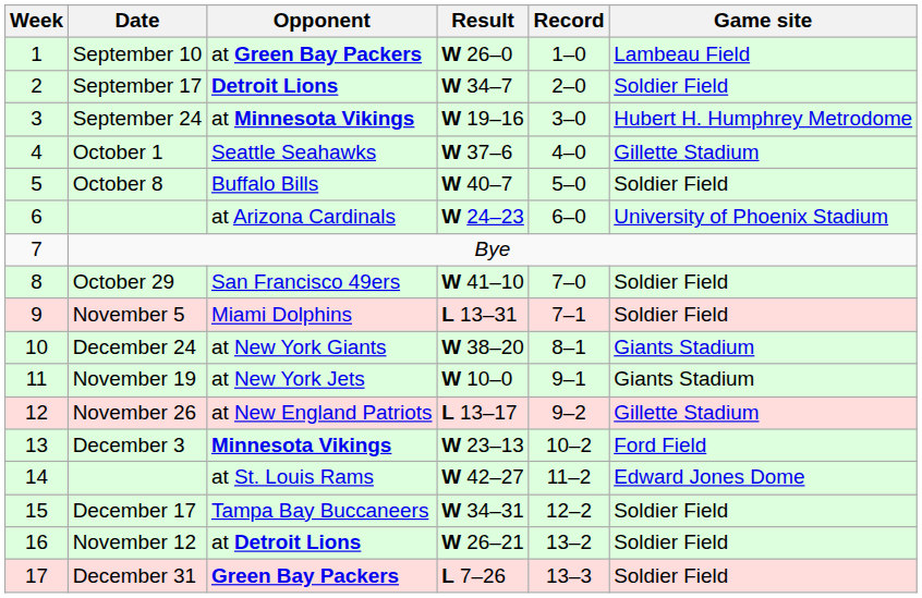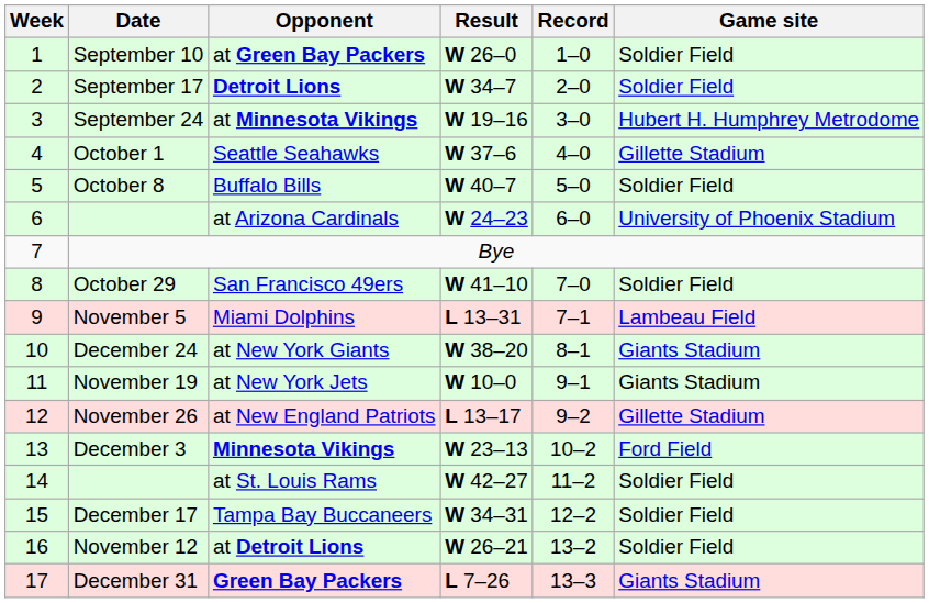 <table class="wikitable">
 <tr>
 <th>Week</th>
 <th>Date</th>
 <th>Opponent</th>
 <th>Result</th>
 <th>Record</th>
 <th>Game site</th>
 </tr>
 <tr style="background:#dfd;">
 <td style="text-align:center;">1</td>
 <td>September 10</td>
 <td>at <strong><a href='#'>Green Bay Packers</a></strong></td>
 <td><strong>W</strong>  26–0</td>
 <td align="center">1–0</td>
-<td><a href='#'>Lambeau Field</a></td>
+<td>Soldier Field</td>
 </tr>
 <tr style="background:#dfd;">
 <td style="text-align:center;">2</td>
 <td>September 17</td>
 <td><strong><a href='#'>Detroit Lions</a></strong></td>
 <td><strong>W</strong> 34–7</td>
 <td align="center">2–0</td>
 <td><a href='#'>Soldier Field</a></td>
 </tr>
 <tr style="background:#dfd;">
 <td style="text-align:center;">3</td>
 <td>September 24</td>
 <td>at <strong><a href='#'>Minnesota Vikings</a></strong></td>
 <td><strong>W</strong> 19–16</td>
 <td align="center">3–0</td>
 <td><a href='#'>Hubert H. Humphrey Metrodome</a></td>
 </tr>
 <tr style="background:#dfd;">
 <td style="text-align:center;">4</td>
 <td>October 1</td>
 <td><a href='#'>Seattle Seahawks</a></td>
 <td><strong>W</strong> 37–6</td>
 <td align="center">4–0</td>
 <td><a href='#'>Gillette Stadium</a></td>
 </tr>
 <tr style="background:#dfd;">
 <td style="text-align:center;">5</td>
 <td>October 8</td>
 <td><a href='#'>Buffalo Bills</a></td>
 <td><strong>W</strong> 40–7</td>
 <td align="center">5–0</td>
 <td>Soldier Field</td>
 </tr>
 <tr style="background:#dfd;">
 <td style="text-align:center;">6</td>
 <td></td>
 <td>at <a href='#'>Arizona Cardinals</a></td>
 <td><strong>W</strong> <a href='#'>24–23</a></td>
 <td align="center">6–0</td>
 <td><a href='#'>University of Phoenix Stadium</a></td>
 </tr>
 <tr style="text-align:center;">
 <td>7</td>
 <td colspan="6" style="text-align:center;"><em>Bye</em></td>
 </tr>
 <tr style="background:#dfd;">
 <td style="text-align:center;">8</td>
 <td>October 29</td>
 <td><a href='#'>San Francisco 49ers</a></td>
 <td><strong>W</strong> 41–10</td>
 <td align="center">7–0</td>
 <td>Soldier Field</td>
 </tr>
 <tr style="background:#fdd;">
 <td style="text-align:center;">9</td>
 <td>November 5</td>
 <td><a href='#'>Miami Dolphins</a></td>
 <td><strong>L</strong> 13–31</td>
 <td align="center">7–1</td>
-<td>Soldier Field</td>
+<td><a href='#'>Lambeau Field</a></td>
 </tr>
 <tr style="background:#dfd;">
 <td style="text-align:center;">10</td>
 <td>December 24</td>
 <td>at <a href='#'>New York Giants</a></td>
 <td><strong>W</strong> 38–20</td>
 <td align="center">8–1</td>
 <td><a href='#'>Giants Stadium</a></td>
 </tr>
 <tr style="background:#dfd;">
 <td style="text-align:center;">11</td>
 <td>November 19</td>
 <td>at <a href='#'>New York Jets</a></td>
 <td><strong>W</strong> 10–0</td>
 <td align="center">9–1</td>
 <td>Giants Stadium</td>
 </tr>
 <tr style="background:#fdd;">
 <td style="text-align:center;">12</td>
 <td>November 26</td>
 <td>at <a href='#'>New England Patriots</a></td>
 <td><strong>L</strong> 13–17</td>
 <td align="center">9–2</td>
 <td><a href='#'>Gillette Stadium</a></td>
 </tr>
 <tr style="background:#dfd;">
 <td style="text-align:center;">13</td>
 <td>December 3</td>
 <td><strong><a href='#'>Minnesota Vikings</a></strong></td>
 <td><strong>W</strong> 23–13</td>
 <td align="center">10–2</td>
 <td><a href='#'>Ford Field</a></td>
 </tr>
 <tr style="background:#dfd;">
 <td style="text-align:center;">14</td>
 <td></td>
 <td>at <a href='#'>St. Louis Rams</a></td>
 <td><strong>W</strong> 42–27</td>
 <td align="center">11–2</td>
-<td><a href='#'>Edward Jones Dome</a></td>
+<td>Soldier Field</td>
 </tr>
 <tr style="background:#dfd;">
 <td style="text-align:center;">15</td>
 <td>December 17</td>
 <td><a href='#'>Tampa Bay Buccaneers</a></td>
 <td><strong>W</strong> 34–31 </td>
 <td align="center">12–2</td>
 <td>Soldier Field</td>
 </tr>
 <tr style="background:#dfd;">
 <td style="text-align:center;">16</td>
 <td>November 12</td>
 <td>at <strong><a href='#'>Detroit Lions</a></strong></td>
 <td><strong>W</strong> 26–21</td>
 <td align="center">13–2</td>
 <td>Soldier Field</td>
 </tr>
 <tr style="background:#fdd;">
 <td style="text-align:center;">17</td>
 <td>December 31</td>
 <td><strong><a href='#'>Green Bay Packers</a></strong></td>
 <td><strong>L</strong> 7–26</td>
 <td align="center">13–3</td>
-<td>Soldier Field</td>
+<td><a href='#'>Giants Stadium</a></td>
 </tr>
 </table>
